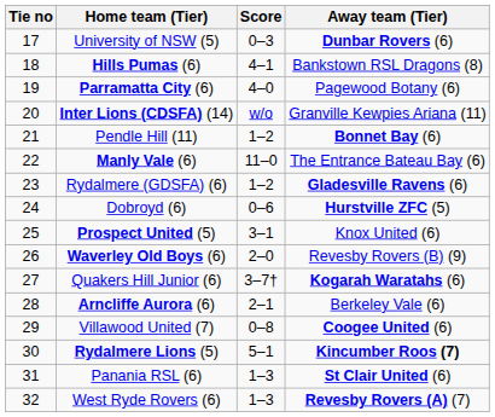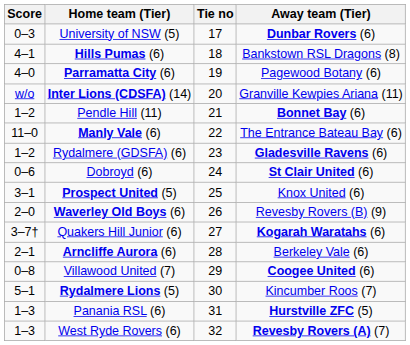 <table class="wikitable" style="text-align:center">
 <tr>
+<th>Score</th>
+<th>Home team (Tier)</th>
 <th>Tie no</th>
-<th>Home team (Tier)</th>
-<th>Score</th>
 <th>Away team (Tier)</th>
 </tr>
 <tr>
+<td>0–3</td>
+<td><a href='#'>University of NSW</a> (5)</td>
 <td>17</td>
-<td><a href='#'>University of NSW</a> (5)</td>
-<td>0–3</td>
 <td><strong><a href='#'>Dunbar Rovers</a></strong> (6)</td>
 </tr>
 <tr>
+<td>4–1</td>
+<td><strong><a href='#'>Hills Pumas</a></strong> (6)</td>
 <td>18</td>
-<td><strong><a href='#'>Hills Pumas</a></strong> (6)</td>
-<td>4–1</td>
 <td><a href='#'>Bankstown RSL Dragons</a> (8)</td>
 </tr>
 <tr>
+<td>4–0</td>
+<td><strong><a href='#'>Parramatta City</a></strong> (6)</td>
 <td>19</td>
-<td><strong><a href='#'>Parramatta City</a></strong> (6)</td>
-<td>4–0</td>
 <td><a href='#'>Pagewood Botany</a> (6)</td>
 </tr>
 <tr>
+<td><a href='#'>w/o</a></td>
+<td><strong><a href='#'>Inter Lions (CDSFA)</a></strong> (14)</td>
 <td>20</td>
-<td><strong><a href='#'>Inter Lions (CDSFA)</a></strong> (14)</td>
-<td><a href='#'>w/o</a></td>
 <td><a href='#'>Granville Kewpies Ariana</a> (11)</td>
 </tr>
 <tr>
+<td>1–2</td>
+<td><a href='#'>Pendle Hill</a> (11)</td>
 <td>21</td>
-<td><a href='#'>Pendle Hill</a> (11)</td>
-<td>1–2</td>
 <td><strong><a href='#'>Bonnet Bay</a></strong> (6)</td>
 </tr>
 <tr>
+<td>11–0</td>
+<td><strong><a href='#'>Manly Vale</a></strong> (6)</td>
 <td>22</td>
-<td><strong><a href='#'>Manly Vale</a></strong> (6)</td>
-<td>11–0</td>
 <td><a href='#'>The Entrance Bateau Bay</a> (6)</td>
 </tr>
 <tr>
+<td>1–2</td>
+<td><a href='#'>Rydalmere (GDSFA)</a> (6)</td>
 <td>23</td>
-<td><a href='#'>Rydalmere (GDSFA)</a> (6)</td>
-<td>1–2</td>
 <td><strong><a href='#'>Gladesville Ravens</a></strong> (6)</td>
 </tr>
 <tr>
+<td>0–6</td>
+<td><a href='#'>Dobroyd</a> (6)</td>
 <td>24</td>
-<td><a href='#'>Dobroyd</a> (6)</td>
-<td>0–6</td>
+<td><strong><a href='#'>St Clair United</a></strong> (6)</td>
+</tr>
+<tr>
+<td>3–1</td>
+<td><strong><a href='#'>Prospect United</a></strong> (5)</td>
+<td>25</td>
+<td><a href='#'>Knox United</a> (6)</td>
+</tr>
+<tr>
+<td>2–0</td>
+<td><strong><a href='#'>Waverley Old Boys</a></strong> (6)</td>
+<td>26</td>
+<td><a href='#'>Revesby Rovers (B)</a> (9)</td>
+</tr>
+<tr>
+<td>3–7†</td>
+<td><a href='#'>Quakers Hill Junior</a> (6)</td>
+<td>27</td>
+<td><strong><a href='#'>Kogarah Waratahs</a></strong> (6)</td>
+</tr>
+<tr>
+<td>2–1</td>
+<td><strong><a href='#'>Arncliffe Aurora</a></strong> (6)</td>
+<td>28</td>
+<td><a href='#'>Berkeley Vale</a> (6)</td>
+</tr>
+<tr>
+<td>0–8</td>
+<td><a href='#'>Villawood United</a> (7)</td>
+<td>29</td>
+<td><strong><a href='#'>Coogee United</a></strong> (6)</td>
+</tr>
+<tr>
+<td>5–1</td>
+<td><strong><a href='#'>Rydalmere Lions</a></strong> (5)</td>
+<td>30</td>
+<td><a href='#'>Kincumber Roos</a> (7)</td>
+</tr>
+<tr>
+<td>1–3</td>
+<td><a href='#'>Panania RSL</a> (6)</td>
+<td>31</td>
 <td><strong><a href='#'>Hurstville ZFC</a></strong> (5)</td>
 </tr>
 <tr>
-<td>25</td>
-<td><strong><a href='#'>Prospect United</a></strong> (5)</td>
-<td>3–1</td>
-<td><a href='#'>Knox United</a> (6)</td>
-</tr>
-<tr>
-<td>26</td>
-<td><strong><a href='#'>Waverley Old Boys</a></strong> (6)</td>
-<td>2–0</td>
-<td><a href='#'>Revesby Rovers (B)</a> (9)</td>
-</tr>
-<tr>
-<td>27</td>
-<td><a href='#'>Quakers Hill Junior</a> (6)</td>
-<td>3–7†</td>
-<td><strong><a href='#'>Kogarah Waratahs</a></strong> (6)</td>
-</tr>
-<tr>
-<td>28</td>
-<td><strong><a href='#'>Arncliffe Aurora</a></strong> (6)</td>
-<td>2–1</td>
-<td><a href='#'>Berkeley Vale</a> (6)</td>
-</tr>
-<tr>
-<td>29</td>
-<td><a href='#'>Villawood United</a> (7)</td>
-<td>0–8</td>
-<td><strong><a href='#'>Coogee United</a></strong> (6)</td>
-</tr>
-<tr>
-<td>30</td>
-<td><strong><a href='#'>Rydalmere Lions</a></strong> (5)</td>
-<td>5–1</td>
-<td><strong><a href='#'>Kincumber Roos</a> (7)</strong></td>
-</tr>
-<tr>
-<td>31</td>
-<td><a href='#'>Panania RSL</a> (6)</td>
 <td>1–3</td>
-<td><strong><a href='#'>St Clair United</a></strong> (6)</td>
-</tr>
-<tr>
+<td><a href='#'>West Ryde Rovers</a> (6)</td>
 <td>32</td>
-<td><a href='#'>West Ryde Rovers</a> (6)</td>
-<td>1–3</td>
 <td><strong><a href='#'>Revesby Rovers (A)</a></strong> (7)</td>
 </tr>
 </table>
